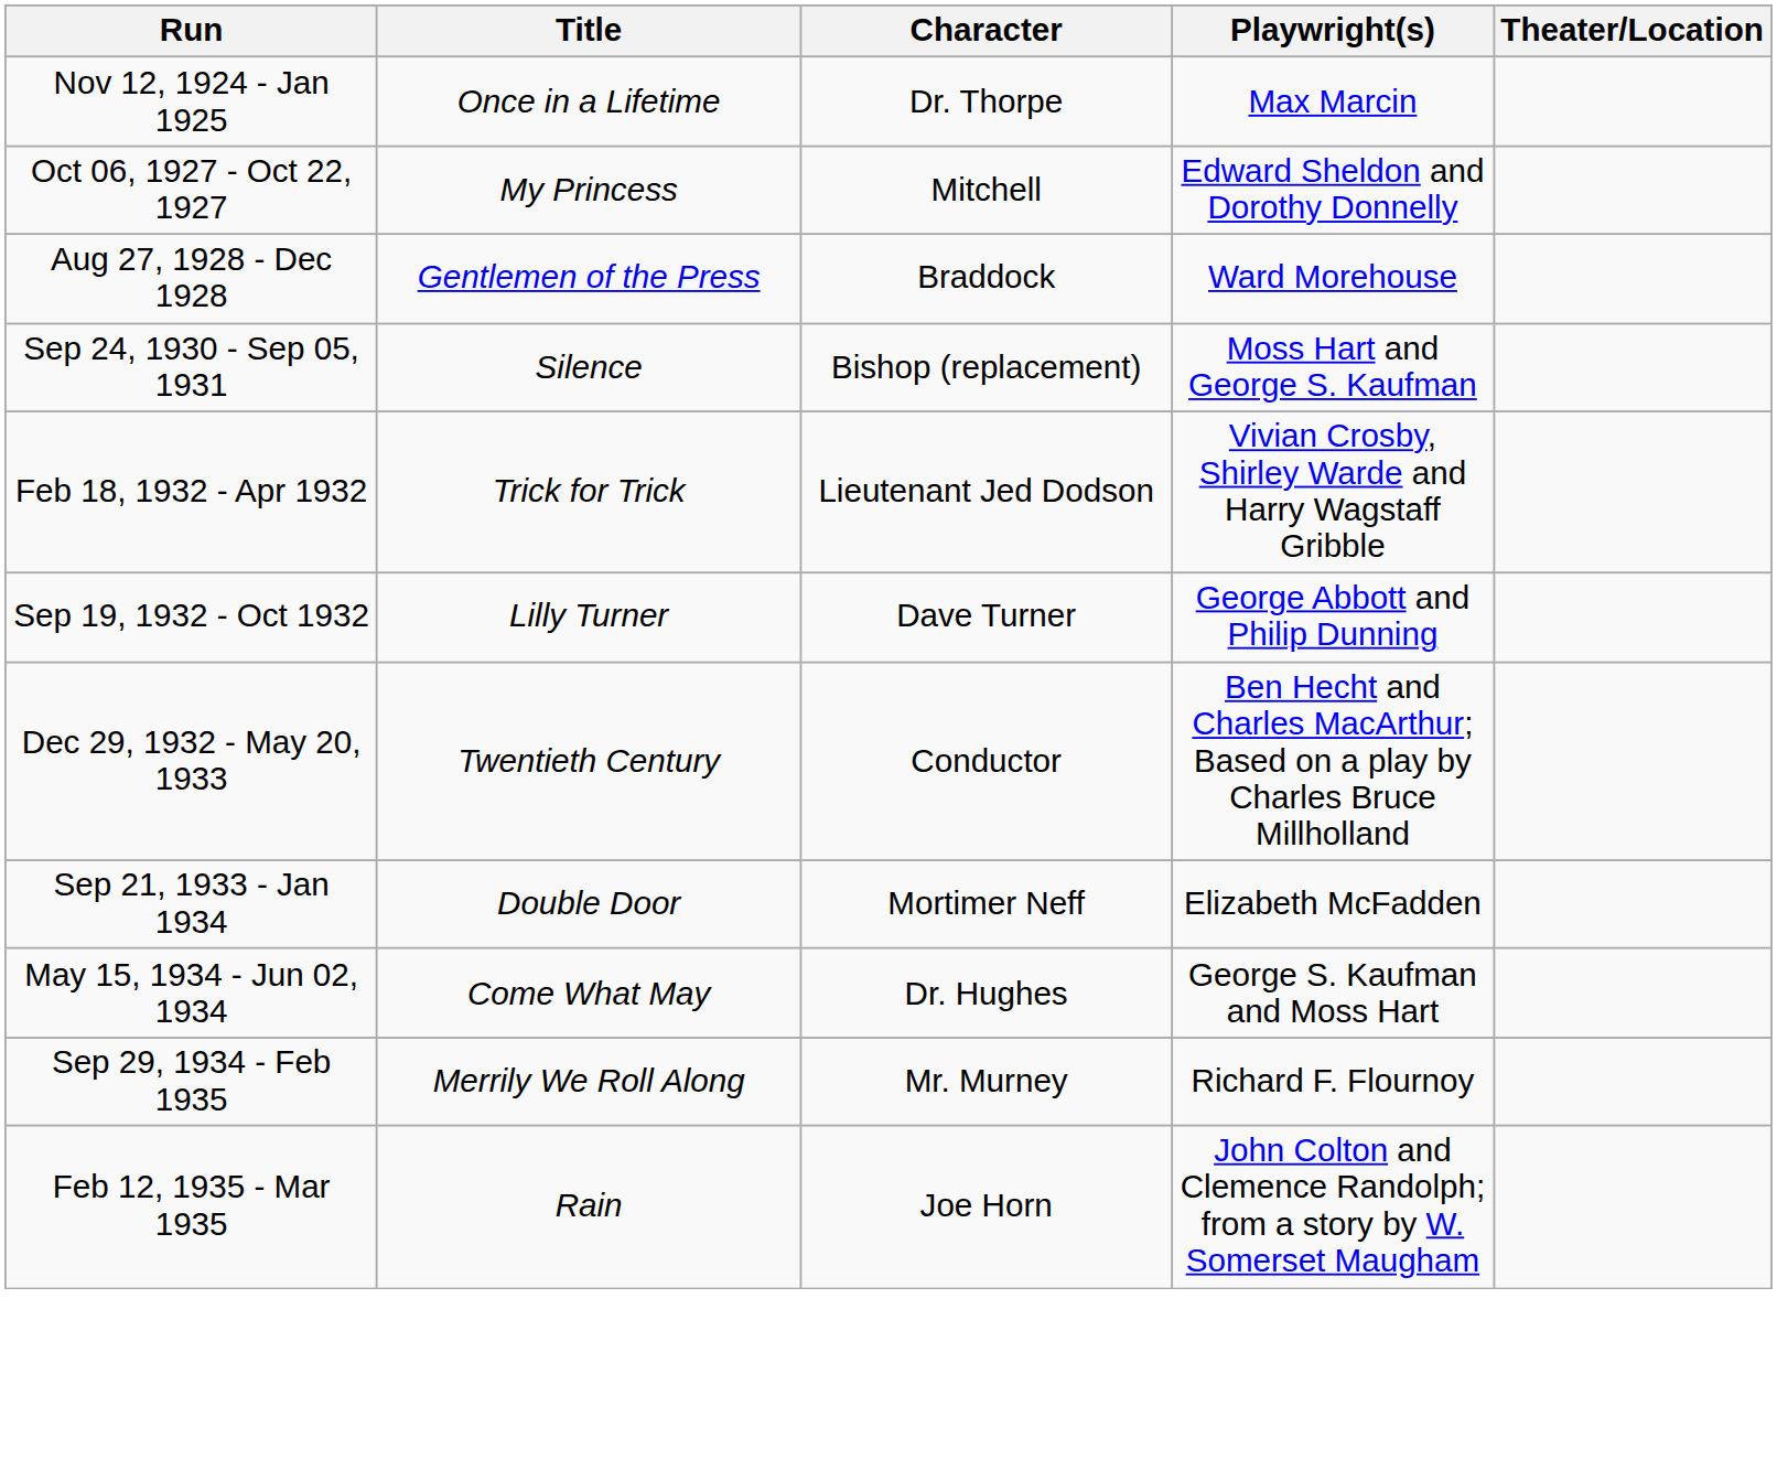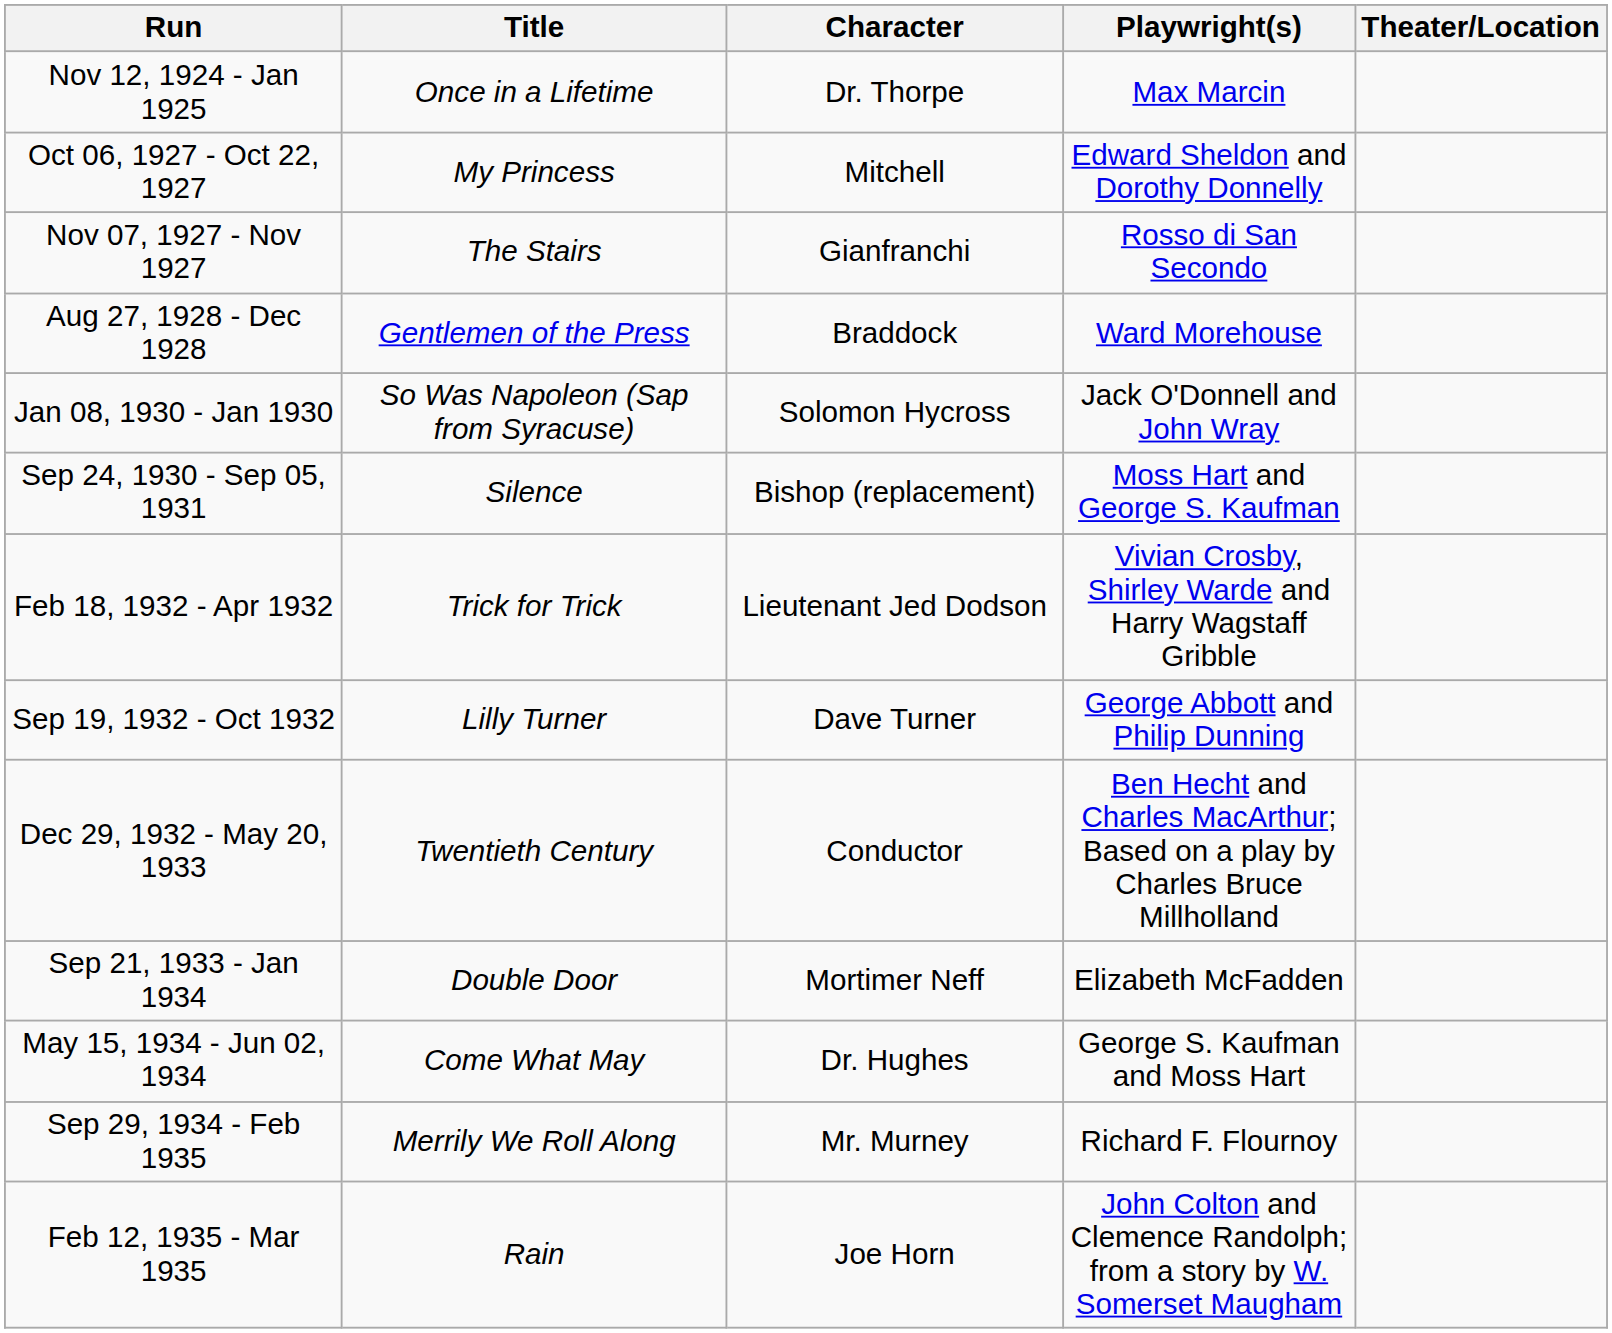 <table class="wikitable" style="text-align:center;">
 <tr>
 <th width="175">Run</th>
 <th width="200">Title</th>
 <th width="175">Character</th>
 <th width="150">Playwright(s)</th>
 <th width="100">Theater/Location</th>
 </tr>
 <tr>
 <td>Nov 12, 1924 - Jan 1925</td>
 <td><em>Once in a Lifetime</em></td>
 <td>Dr. Thorpe</td>
 <td><a href='#'>Max Marcin</a></td>
 <td><br></td>
 </tr>
 <tr>
 <td>Oct 06, 1927 - Oct 22, 1927</td>
 <td><em>My Princess</em></td>
 <td>Mitchell</td>
 <td><a href='#'>Edward Sheldon</a> and <a href='#'>Dorothy Donnelly</a></td>
 <td><br></td>
 </tr>
 <tr>
+<td>Nov 07, 1927 - Nov 1927</td>
+<td><em>The Stairs</em></td>
+<td>Gianfranchi</td>
+<td><a href='#'>Rosso di San Secondo</a></td>
+<td><br></td>
+</tr>
+<tr>
 <td>Aug 27, 1928 - Dec 1928</td>
 <td><em><a href='#'>Gentlemen of the Press</a></em></td>
 <td>Braddock</td>
 <td><a href='#'>Ward Morehouse</a></td>
+<td><br></td>
+</tr>
+<tr>
+<td>Jan 08, 1930 - Jan 1930</td>
+<td><em>So Was Napoleon (Sap from Syracuse)</em></td>
+<td>Solomon Hycross</td>
+<td>Jack O'Donnell and <a href='#'>John Wray</a></td>
 <td><br></td>
 </tr>
 <tr>
 <td>Sep 24, 1930 - Sep 05, 1931</td>
 <td><em>Silence</em></td>
 <td>Bishop (replacement)</td>
 <td><a href='#'>Moss Hart</a> and <a href='#'>George S. Kaufman</a></td>
 <td><br></td>
 </tr>
 <tr>
 <td>Feb 18, 1932 - Apr 1932</td>
 <td><em>Trick for Trick</em></td>
 <td>Lieutenant Jed Dodson</td>
 <td><a href='#'>Vivian Crosby</a>, <a href='#'>Shirley Warde</a> and Harry Wagstaff Gribble</td>
 <td><br></td>
 </tr>
 <tr>
 <td>Sep 19, 1932 - Oct 1932</td>
 <td><em>Lilly Turner</em></td>
 <td>Dave Turner</td>
 <td><a href='#'>George Abbott</a> and <a href='#'>Philip Dunning</a></td>
 <td><br></td>
 </tr>
 <tr>
 <td>Dec 29, 1932 - May 20, 1933</td>
 <td><em>Twentieth Century</em></td>
 <td>Conductor</td>
 <td><a href='#'>Ben Hecht</a> and <a href='#'>Charles MacArthur</a>; Based on a play by Charles Bruce Millholland</td>
 <td><br></td>
 </tr>
 <tr>
 <td>Sep 21, 1933 - Jan 1934</td>
 <td><em>Double Door</em></td>
 <td>Mortimer Neff</td>
 <td>Elizabeth McFadden</td>
 <td><br></td>
 </tr>
 <tr>
 <td>May 15, 1934 - Jun 02, 1934</td>
 <td><em>Come What May</em></td>
 <td>Dr. Hughes</td>
 <td>George S. Kaufman and Moss Hart</td>
 <td><br></td>
 </tr>
 <tr>
 <td>Sep 29, 1934 - Feb 1935</td>
 <td><em>Merrily We Roll Along</em></td>
 <td>Mr. Murney</td>
 <td>Richard F. Flournoy</td>
 <td><br></td>
 </tr>
 <tr>
 <td>Feb 12, 1935 - Mar 1935</td>
 <td><em>Rain</em></td>
 <td>Joe Horn</td>
 <td><a href='#'>John Colton</a> and Clemence Randolph; from a story by <a href='#'>W. Somerset Maugham</a></td>
 <td><br></td>
 </tr>
 </table>
